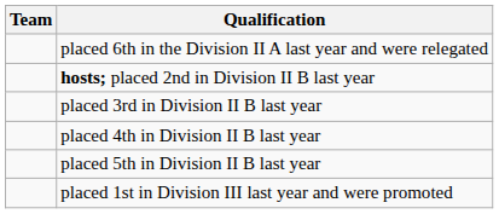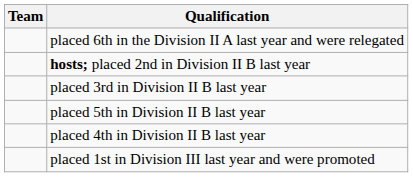 <table class="wikitable">
 <tr>
 <th>Team</th>
 <th>Qualification</th>
 </tr>
 <tr>
 <td></td>
 <td>placed 6th in the Division II A last year and were relegated</td>
 </tr>
 <tr>
 <td></td>
 <td><strong>hosts;</strong> placed 2nd in Division II B last year</td>
 </tr>
 <tr>
 <td></td>
 <td>placed 3rd in Division II B last year</td>
 </tr>
 <tr>
 <td></td>
-<td>placed 4th in Division II B last year</td>
+<td>placed 5th in Division II B last year</td>
 </tr>
 <tr>
 <td></td>
-<td>placed 5th in Division II B last year</td>
+<td>placed 4th in Division II B last year</td>
 </tr>
 <tr>
 <td></td>
 <td>placed 1st in Division III last year and were promoted</td>
 </tr>
 </table>
